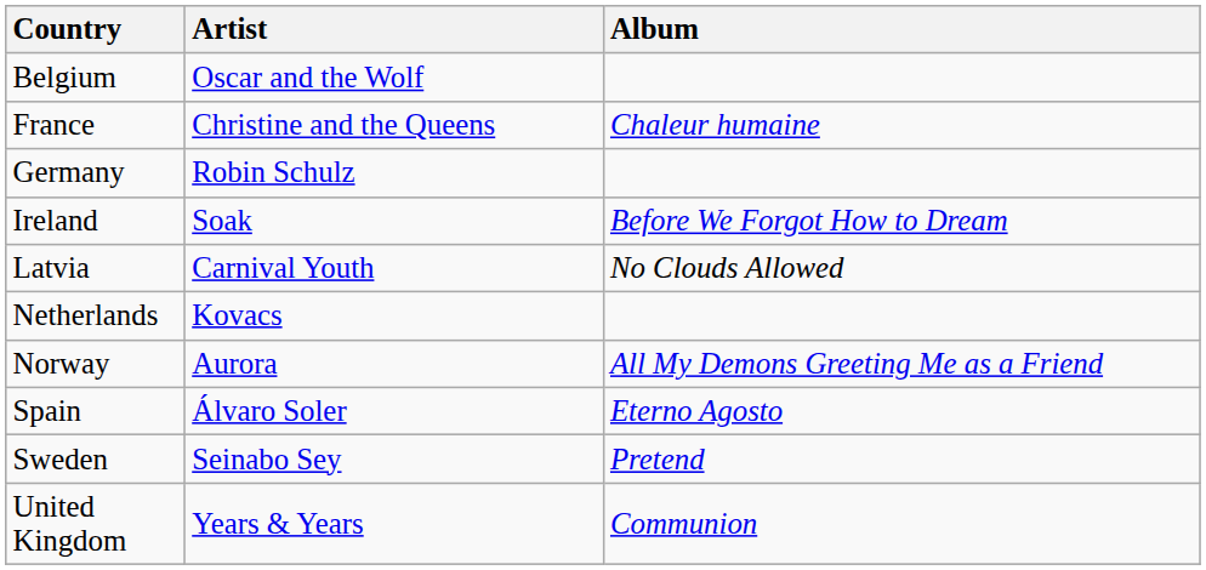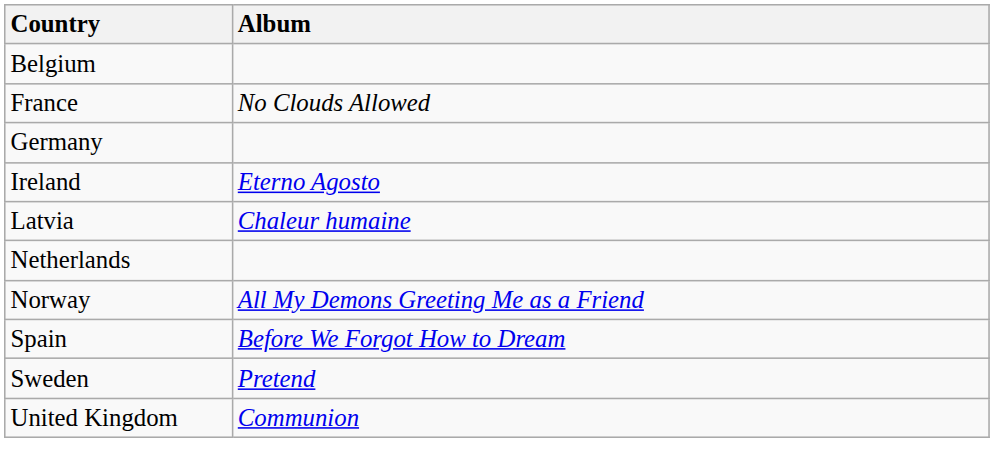 <table class="wikitable" style="width:72%;">
 <tr>
 <th style="width:15%; text-align:left;">Country</th>
-<th style="width:35%; text-align:left;">Artist</th>
 <th style="width:50%; text-align:left;">Album</th>
 </tr>
 <tr>
 <td>Belgium</td>
-<td><a href='#'>Oscar and the Wolf</a></td>
 <td></td>
 </tr>
 <tr>
 <td>France</td>
-<td><a href='#'>Christine and the Queens</a></td>
-<td><em><a href='#'>Chaleur humaine</a></em></td>
+<td><em>No Clouds Allowed</em></td>
 </tr>
 <tr>
 <td>Germany</td>
-<td><a href='#'>Robin Schulz</a></td>
 <td></td>
 </tr>
 <tr>
 <td>Ireland</td>
-<td><a href='#'>Soak</a></td>
-<td><em><a href='#'>Before We Forgot How to Dream</a></em></td>
+<td><em><a href='#'>Eterno Agosto</a></em></td>
 </tr>
 <tr>
 <td>Latvia</td>
-<td><a href='#'>Carnival Youth</a></td>
-<td><em>No Clouds Allowed</em></td>
+<td><em><a href='#'>Chaleur humaine</a></em></td>
 </tr>
 <tr>
 <td>Netherlands</td>
-<td><a href='#'>Kovacs</a></td>
 <td></td>
 </tr>
 <tr>
 <td>Norway</td>
-<td><a href='#'>Aurora</a></td>
 <td><em><a href='#'>All My Demons Greeting Me as a Friend</a></em></td>
 </tr>
 <tr>
 <td>Spain</td>
-<td><a href='#'>Álvaro Soler</a></td>
-<td><em><a href='#'>Eterno Agosto</a></em></td>
+<td><em><a href='#'>Before We Forgot How to Dream</a></em></td>
 </tr>
 <tr>
 <td>Sweden</td>
-<td><a href='#'>Seinabo Sey</a></td>
 <td><em><a href='#'>Pretend</a></em></td>
 </tr>
 <tr>
 <td>United Kingdom</td>
-<td><a href='#'>Years & Years</a></td>
 <td><em><a href='#'>Communion</a></em></td>
 </tr>
 </table>
